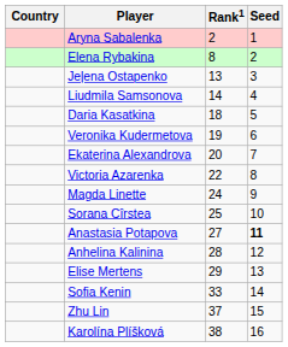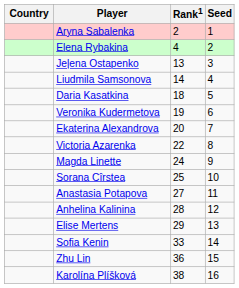 <table class="sortable wikitable">
 <tr>
 <th width=70>Country</th>
 <th width=175>Player</th>
 <th>Rank<sup>1</sup></th>
 <th>Seed</th>
 </tr>
 <tr style="background:#fcc;">
 <td></td>
 <td><a href='#'>Aryna Sabalenka</a></td>
 <td>2</td>
 <td>1</td>
 </tr>
 <tr style="background:#cfc;">
 <td></td>
 <td><a href='#'>Elena Rybakina</a></td>
-<td>8</td>
+<td>4</td>
 <td>2</td>
 </tr>
 <tr>
 <td></td>
 <td><a href='#'>Jeļena Ostapenko</a></td>
 <td>13</td>
 <td>3</td>
 </tr>
 <tr>
 <td></td>
 <td><a href='#'>Liudmila Samsonova</a></td>
 <td>14</td>
 <td>4</td>
 </tr>
 <tr>
 <td></td>
 <td><a href='#'>Daria Kasatkina</a></td>
 <td>18</td>
 <td>5</td>
 </tr>
 <tr>
 <td></td>
 <td><a href='#'>Veronika Kudermetova</a></td>
 <td>19</td>
 <td>6</td>
 </tr>
 <tr>
 <td></td>
 <td><a href='#'>Ekaterina Alexandrova</a></td>
 <td>20</td>
 <td>7</td>
 </tr>
 <tr>
 <td></td>
 <td><a href='#'>Victoria Azarenka</a></td>
 <td>22</td>
 <td>8</td>
 </tr>
 <tr>
 <td></td>
 <td><a href='#'>Magda Linette</a></td>
 <td>24</td>
 <td>9</td>
 </tr>
 <tr>
 <td></td>
 <td><a href='#'>Sorana Cîrstea</a></td>
 <td>25</td>
 <td>10</td>
 </tr>
 <tr>
 <td></td>
 <td><a href='#'>Anastasia Potapova</a></td>
 <td>27</td>
-<td><strong>11</strong></td>
+<td>11</td>
 </tr>
 <tr>
 <td></td>
 <td><a href='#'>Anhelina Kalinina</a></td>
 <td>28</td>
 <td>12</td>
 </tr>
 <tr>
 <td></td>
 <td><a href='#'>Elise Mertens</a></td>
 <td>29</td>
 <td>13</td>
 </tr>
 <tr>
 <td></td>
 <td><a href='#'>Sofia Kenin</a></td>
 <td>33</td>
 <td>14</td>
 </tr>
 <tr>
 <td></td>
 <td><a href='#'>Zhu Lin</a></td>
-<td>37</td>
+<td>36</td>
 <td>15</td>
 </tr>
 <tr>
 <td></td>
 <td><a href='#'>Karolína Plíšková</a></td>
 <td>38</td>
 <td>16</td>
 </tr>
 </table>
